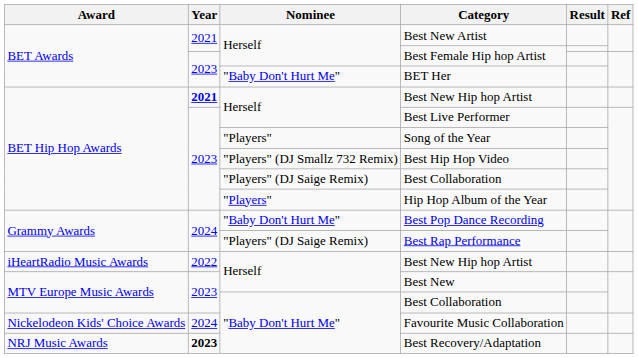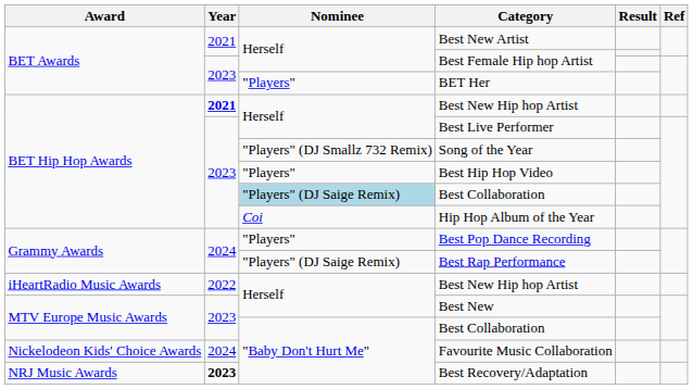 <table class="wikitable sortable">
 <tr>
 <th>Award</th>
 <th>Year</th>
 <th>Nominee</th>
 <th>Category</th>
 <th>Result</th>
 <th>Ref</th>
 </tr>
 <tr>
 <td rowspan="4"><a href='#'>BET Awards</a></td>
 <td rowspan="2"><a href='#'>2021</a></td>
 <td rowspan="3">Herself</td>
 <td>Best New Artist</td>
 <td></td>
 <td rowspan="2" style="text-align: center;"></td>
 </tr>
 <tr>
 <td rowspan="2">Best Female Hip hop Artist</td>
 <td></td>
 </tr>
 <tr>
 <td rowspan="2"><a href='#'>2023</a></td>
 <td></td>
 <td rowspan="2" style="text-align: center;"></td>
 </tr>
 <tr>
-<td>"<a href='#'>Baby Don't Hurt Me</a>" </td>
+<td>"<a href='#'>Players</a>"</td>
 <td>BET Her</td>
 <td></td>
 </tr>
 <tr>
 <td rowspan="6"><a href='#'>BET Hip Hop Awards</a></td>
 <td><strong><a href='#'>2021</a></strong></td>
 <td rowspan="2">Herself</td>
 <td>Best New Hip hop Artist</td>
 <td></td>
 <td style="text-align: center;"></td>
 </tr>
 <tr>
 <td rowspan="5"><a href='#'>2023</a></td>
 <td>Best Live Performer</td>
 <td></td>
 <td rowspan="5" style="text-align: center;"></td>
 </tr>
 <tr>
-<td>"Players"</td>
+<td>"Players" (DJ Smallz 732 Remix)</td>
 <td>Song of the Year</td>
 <td></td>
 </tr>
 <tr>
-<td>"Players" (DJ Smallz 732 Remix)</td>
+<td>"Players"</td>
 <td>Best Hip Hop Video</td>
 <td></td>
 </tr>
 <tr>
-<td>"Players" (DJ Saige Remix)</td>
+<td style="background: lightblue;">"Players" (DJ Saige Remix)</td>
 <td>Best Collaboration</td>
 <td></td>
 </tr>
 <tr>
-<td>"<a href='#'>Players</a>"</td>
+<td><em><a href='#'>Coi</a></em></td>
 <td>Hip Hop Album of the Year</td>
 <td></td>
 </tr>
 <tr>
 <td rowspan="2"><a href='#'>Grammy Awards</a></td>
 <td rowspan="2"><a href='#'>2024</a></td>
-<td>"<a href='#'>Baby Don't Hurt Me</a>" </td>
+<td>"Players"</td>
 <td><a href='#'>Best Pop Dance Recording</a></td>
 <td></td>
 <td rowspan="2" style="text-align: center;"></td>
 </tr>
 <tr>
 <td>"Players" (DJ Saige Remix)</td>
 <td><a href='#'>Best Rap Performance</a></td>
 <td></td>
 </tr>
 <tr>
 <td><a href='#'>iHeartRadio Music Awards</a></td>
 <td><a href='#'>2022</a></td>
 <td rowspan="2">Herself</td>
 <td>Best New Hip hop Artist</td>
 <td></td>
 <td style="text-align: center;"></td>
 </tr>
 <tr>
 <td rowspan="2"><a href='#'>MTV Europe Music Awards</a></td>
 <td rowspan="2"><a href='#'>2023</a></td>
 <td>Best New</td>
 <td></td>
 <td rowspan="2" style="text-align: center;"></td>
 </tr>
 <tr>
 <td rowspan="3">"<a href='#'>Baby Don't Hurt Me</a>" </td>
 <td>Best Collaboration</td>
 <td></td>
 </tr>
 <tr>
 <td><a href='#'>Nickelodeon Kids' Choice Awards</a></td>
 <td><a href='#'>2024</a></td>
 <td>Favourite Music Collaboration</td>
 <td></td>
 <td style="text-align: center;"></td>
 </tr>
 <tr>
 <td><a href='#'>NRJ Music Awards</a></td>
 <td><strong>2023</strong></td>
 <td>Best Recovery/Adaptation</td>
 <td></td>
 <td style="text-align: center;"></td>
 </tr>
 </table>
